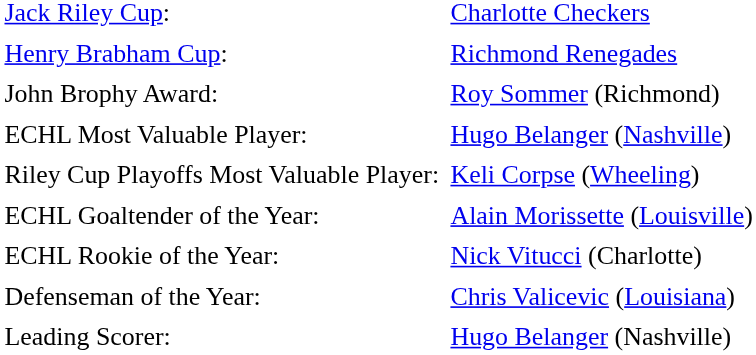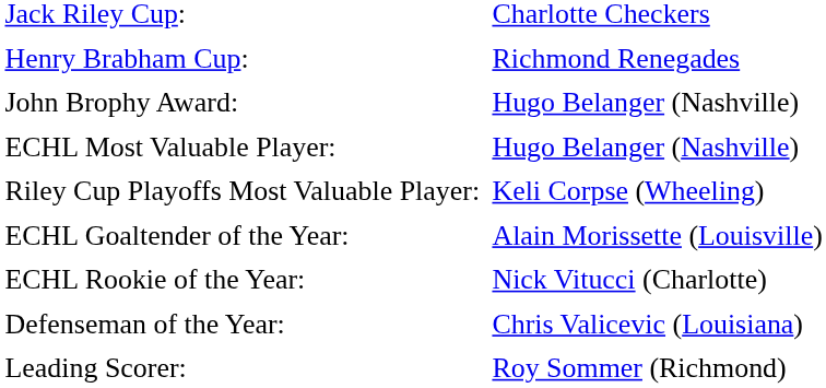 <table cellpadding="3" cellspacing="1">
 <tr>
 <td><a href='#'>Jack Riley Cup</a>:</td>
 <td><a href='#'>Charlotte Checkers</a></td>
 </tr>
 <tr>
 <td><a href='#'>Henry Brabham Cup</a>:</td>
 <td><a href='#'>Richmond Renegades</a></td>
 </tr>
 <tr>
 <td>John Brophy Award:</td>
-<td><a href='#'>Roy Sommer</a> (Richmond)</td>
+<td><a href='#'>Hugo Belanger</a> (Nashville)</td>
 </tr>
 <tr>
 <td>ECHL Most Valuable Player:</td>
 <td><a href='#'>Hugo Belanger</a> (<a href='#'>Nashville</a>)</td>
 </tr>
 <tr>
 <td>Riley Cup Playoffs Most Valuable Player:</td>
 <td><a href='#'>Keli Corpse</a> (<a href='#'>Wheeling</a>)</td>
 </tr>
 <tr>
 <td>ECHL Goaltender of the Year:</td>
 <td><a href='#'>Alain Morissette</a> (<a href='#'>Louisville</a>)</td>
 </tr>
 <tr>
 <td>ECHL Rookie of the Year:</td>
 <td><a href='#'>Nick Vitucci</a> (Charlotte)</td>
 </tr>
 <tr>
 <td>Defenseman of the Year:</td>
 <td><a href='#'>Chris Valicevic</a> (<a href='#'>Louisiana</a>)</td>
 </tr>
 <tr>
 <td>Leading Scorer:</td>
-<td><a href='#'>Hugo Belanger</a> (Nashville)</td>
+<td><a href='#'>Roy Sommer</a> (Richmond)</td>
 </tr>
 <tr>
 </tr>
 </table>
